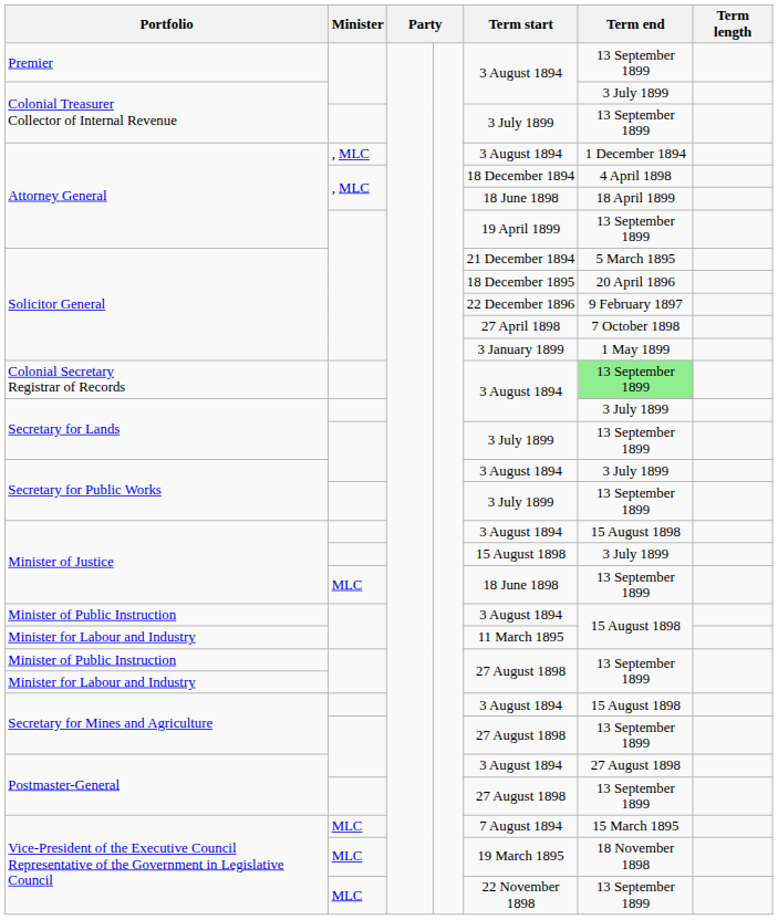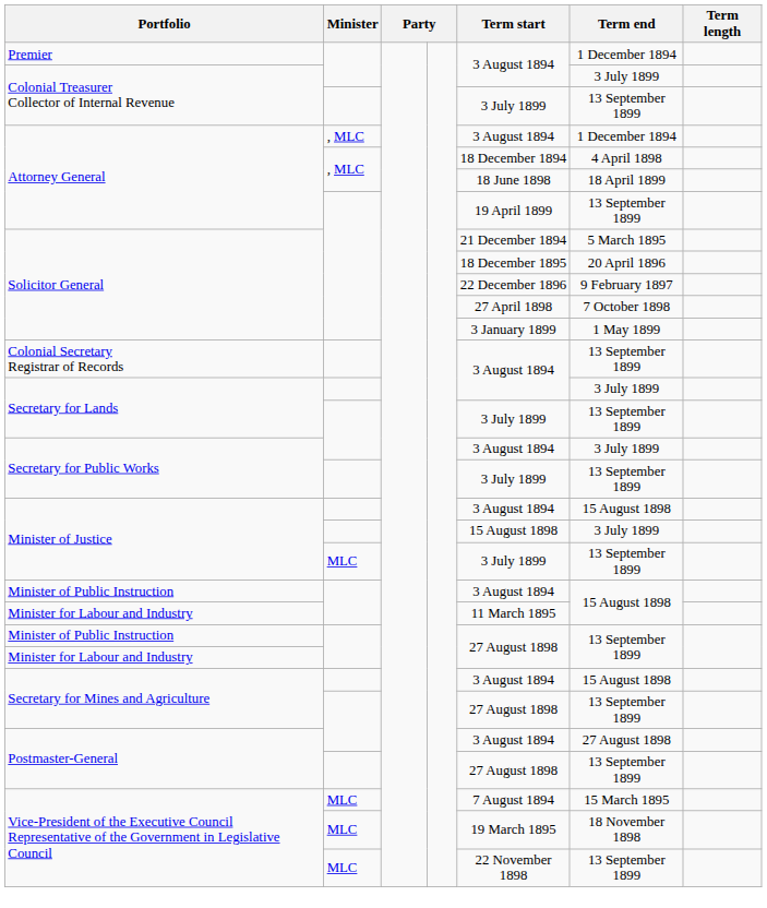 <table class="wikitable sortable">
 <tr>
 <th>Portfolio</th>
 <th>Minister</th>
 <th colspan="2" width=10%>Party</th>
 <th>Term start</th>
 <th>Term end</th>
 <th>Term length</th>
 </tr>
 <tr>
 <td><a href='#'>Premier</a></td>
 <td rowspan="2"> </td>
 <td rowspan="31" > </td>
 <td rowspan="31"></td>
 <td rowspan="2" align="center">3 August 1894</td>
-<td align="center">13 September 1899</td>
+<td align="center">1 December 1894</td>
 <td align="center"></td>
 </tr>
 <tr>
 <td rowspan="2"><a href='#'>Colonial Treasurer</a><br>Collector of Internal Revenue</td>
 <td align="center">3 July 1899</td>
 <td align="center"></td>
 </tr>
 <tr>
 <td></td>
 <td align="center">3 July 1899</td>
 <td align="center">13 September 1899</td>
 <td align="center"></td>
 </tr>
 <tr>
 <td rowspan="4"><a href='#'>Attorney General</a></td>
 <td> , <a href='#'>MLC</a></td>
 <td align="center">3 August 1894</td>
 <td align="center">1 December 1894</td>
 <td align="center"></td>
 </tr>
 <tr>
 <td rowspan="2"> , <a href='#'>MLC</a></td>
 <td align="center">18 December 1894</td>
 <td align="center">4 April 1898</td>
 <td align="center"></td>
 </tr>
 <tr>
 <td align="center">18 June 1898</td>
 <td align="center">18 April 1899</td>
 <td align="center"></td>
 </tr>
 <tr>
 <td rowspan="6"> </td>
 <td align="center">19 April 1899</td>
 <td align="center">13 September 1899</td>
 <td align="center"></td>
 </tr>
 <tr>
 <td rowspan="5"><a href='#'>Solicitor General</a></td>
 <td align="center">21 December 1894</td>
 <td align="center">5 March 1895</td>
 <td align="center"></td>
 </tr>
 <tr>
 <td align="center">18 December 1895</td>
 <td align="center">20 April 1896</td>
 <td align="center"></td>
 </tr>
 <tr>
 <td align="center">22 December 1896</td>
 <td align="center">9 February 1897</td>
 <td align="center"></td>
 </tr>
 <tr>
 <td align="center">27 April 1898</td>
 <td align="center">7 October 1898</td>
 <td align="center"></td>
 </tr>
 <tr>
 <td align="center">3 January 1899</td>
 <td align="center">1 May 1899</td>
 <td align="center"></td>
 </tr>
 <tr>
 <td><a href='#'>Colonial Secretary</a><br>Registrar of Records</td>
 <td></td>
 <td rowspan="2" align="center">3 August 1894</td>
-<td align="center" style="background: lightgreen;">13 September 1899</td>
+<td align="center">13 September 1899</td>
 <td align="center"></td>
 </tr>
 <tr>
 <td rowspan="2"><a href='#'>Secretary for Lands</a></td>
 <td></td>
 <td align="center">3 July 1899</td>
 <td align="center"></td>
 </tr>
 <tr>
 <td rowspan="2"></td>
 <td align="center">3 July 1899</td>
 <td align="center">13 September 1899</td>
 <td align="center"></td>
 </tr>
 <tr>
 <td rowspan="2"><a href='#'>Secretary for Public Works</a></td>
 <td align="center">3 August 1894</td>
 <td align="center">3 July 1899</td>
 <td align="center"></td>
 </tr>
 <tr>
 <td></td>
 <td align="center">3 July 1899</td>
 <td align="center">13 September 1899</td>
 <td align="center"></td>
 </tr>
 <tr>
 <td rowspan="3"><a href='#'>Minister of Justice</a></td>
 <td></td>
 <td align="center">3 August 1894</td>
 <td align="center">15 August 1898</td>
 <td align="center"></td>
 </tr>
 <tr>
 <td></td>
 <td align="center">15 August 1898</td>
 <td align="center">3 July 1899</td>
 <td align="center"></td>
 </tr>
 <tr>
 <td> <a href='#'>MLC</a></td>
-<td align="center">18 June 1898</td>
+<td align="center">3 July 1899</td>
 <td align="center">13 September 1899</td>
 <td align="center"></td>
 </tr>
 <tr>
 <td><a href='#'>Minister of Public Instruction</a></td>
 <td rowspan="2"></td>
 <td align="center">3 August 1894</td>
 <td rowspan="2" align="center">15 August 1898</td>
 <td align="center"></td>
 </tr>
 <tr>
 <td><a href='#'>Minister for Labour and Industry</a></td>
 <td align="center">11 March 1895</td>
 <td align="center"></td>
 </tr>
 <tr>
 <td><a href='#'>Minister of Public Instruction</a></td>
 <td rowspan="2"></td>
 <td rowspan="2" align="center">27 August 1898</td>
 <td rowspan="2" align="center">13 September 1899</td>
 <td rowspan="2" align="center"></td>
 </tr>
 <tr>
 <td><a href='#'>Minister for Labour and Industry</a></td>
 </tr>
 <tr>
 <td rowspan="2"><a href='#'>Secretary for Mines and Agriculture</a></td>
 <td></td>
 <td align="center">3 August 1894</td>
 <td align="center">15 August 1898</td>
 <td align="center"></td>
 </tr>
 <tr>
 <td rowspan="2"></td>
 <td align="center">27 August 1898</td>
 <td align="center">13 September 1899</td>
 <td align="center"></td>
 </tr>
 <tr>
 <td rowspan="2"><a href='#'>Postmaster-General</a></td>
 <td align="center">3 August 1894</td>
 <td align="center">27 August 1898</td>
 <td align="center"></td>
 </tr>
 <tr>
 <td></td>
 <td align="center">27 August 1898</td>
 <td align="center">13 September 1899</td>
 <td align="center"></td>
 </tr>
 <tr>
 <td rowspan="3"><a href='#'>Vice-President of the Executive Council</a><br><a href='#'>Representative of the Government in Legislative Council</a></td>
 <td> <a href='#'>MLC</a></td>
 <td align="center">7 August 1894</td>
 <td align="center">15 March 1895</td>
 <td align="center"></td>
 </tr>
 <tr>
 <td> <a href='#'>MLC</a></td>
 <td align="center">19 March 1895</td>
 <td align="center">18 November 1898</td>
 <td align="center"></td>
 </tr>
 <tr>
 <td> <a href='#'>MLC</a></td>
 <td align="center">22 November 1898</td>
 <td align="center">13 September 1899</td>
 <td align="center"></td>
 </tr>
 </table>
